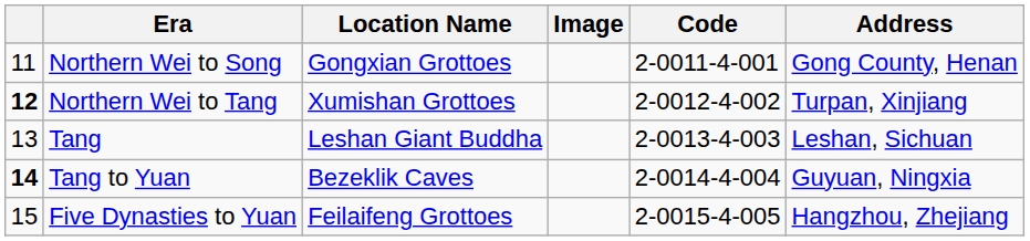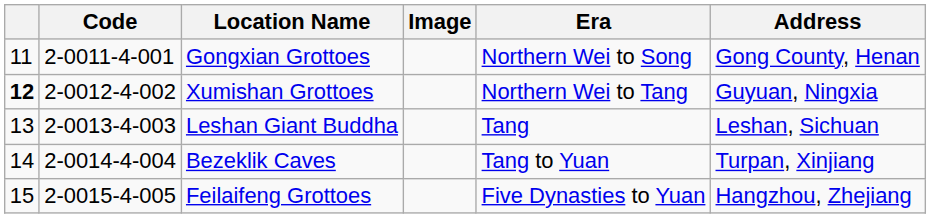 <table class="wikitable" border="1" cellpadding="2" cellspacing="0">
 <tr>
 <th></th>
-<th>Era</th>
+<th>Code</th>
 <th>Location Name</th>
 <th>Image</th>
-<th>Code</th>
+<th>Era</th>
 <th>Address</th>
 </tr>
 <tr>
 <td>11</td>
-<td><a href='#'>Northern Wei</a> to <a href='#'>Song</a></td>
+<td>2-0011-4-001</td>
 <td><a href='#'>Gongxian Grottoes</a></td>
 <td style="padding:0"></td>
-<td>2-0011-4-001</td>
+<td><a href='#'>Northern Wei</a> to <a href='#'>Song</a></td>
 <td><a href='#'>Gong County</a>, <a href='#'>Henan</a></td>
 </tr>
 <tr>
 <td><strong>12</strong></td>
-<td><a href='#'>Northern Wei</a> to <a href='#'>Tang</a></td>
+<td>2-0012-4-002</td>
 <td><a href='#'>Xumishan Grottoes</a></td>
 <td style="padding:0"></td>
-<td>2-0012-4-002</td>
+<td><a href='#'>Northern Wei</a> to <a href='#'>Tang</a></td>
+<td><a href='#'>Guyuan</a>, <a href='#'>Ningxia</a></td>
+</tr>
+<tr>
+<td>13</td>
+<td>2-0013-4-003</td>
+<td><a href='#'>Leshan Giant Buddha</a></td>
+<td style="padding:0"></td>
+<td><a href='#'>Tang</a></td>
+<td><a href='#'>Leshan</a>, <a href='#'>Sichuan</a></td>
+</tr>
+<tr>
+<td>14</td>
+<td>2-0014-4-004</td>
+<td><a href='#'>Bezeklik Caves</a></td>
+<td style="padding:0"></td>
+<td><a href='#'>Tang</a> to <a href='#'>Yuan</a></td>
 <td><a href='#'>Turpan</a>, <a href='#'>Xinjiang</a></td>
 </tr>
 <tr>
-<td>13</td>
-<td><a href='#'>Tang</a></td>
-<td><a href='#'>Leshan Giant Buddha</a></td>
-<td style="padding:0"></td>
-<td>2-0013-4-003</td>
-<td><a href='#'>Leshan</a>, <a href='#'>Sichuan</a></td>
-</tr>
-<tr>
-<td><strong>14</strong></td>
-<td><a href='#'>Tang</a> to <a href='#'>Yuan</a></td>
-<td><a href='#'>Bezeklik Caves</a></td>
-<td style="padding:0"></td>
-<td>2-0014-4-004</td>
-<td><a href='#'>Guyuan</a>, <a href='#'>Ningxia</a></td>
-</tr>
-<tr>
 <td>15</td>
-<td><a href='#'>Five Dynasties</a> to <a href='#'>Yuan</a></td>
+<td>2-0015-4-005</td>
 <td><a href='#'>Feilaifeng Grottoes</a></td>
 <td style="padding:0"></td>
-<td>2-0015-4-005</td>
+<td><a href='#'>Five Dynasties</a> to <a href='#'>Yuan</a></td>
 <td><a href='#'>Hangzhou</a>, <a href='#'>Zhejiang</a></td>
 </tr>
 </table>
